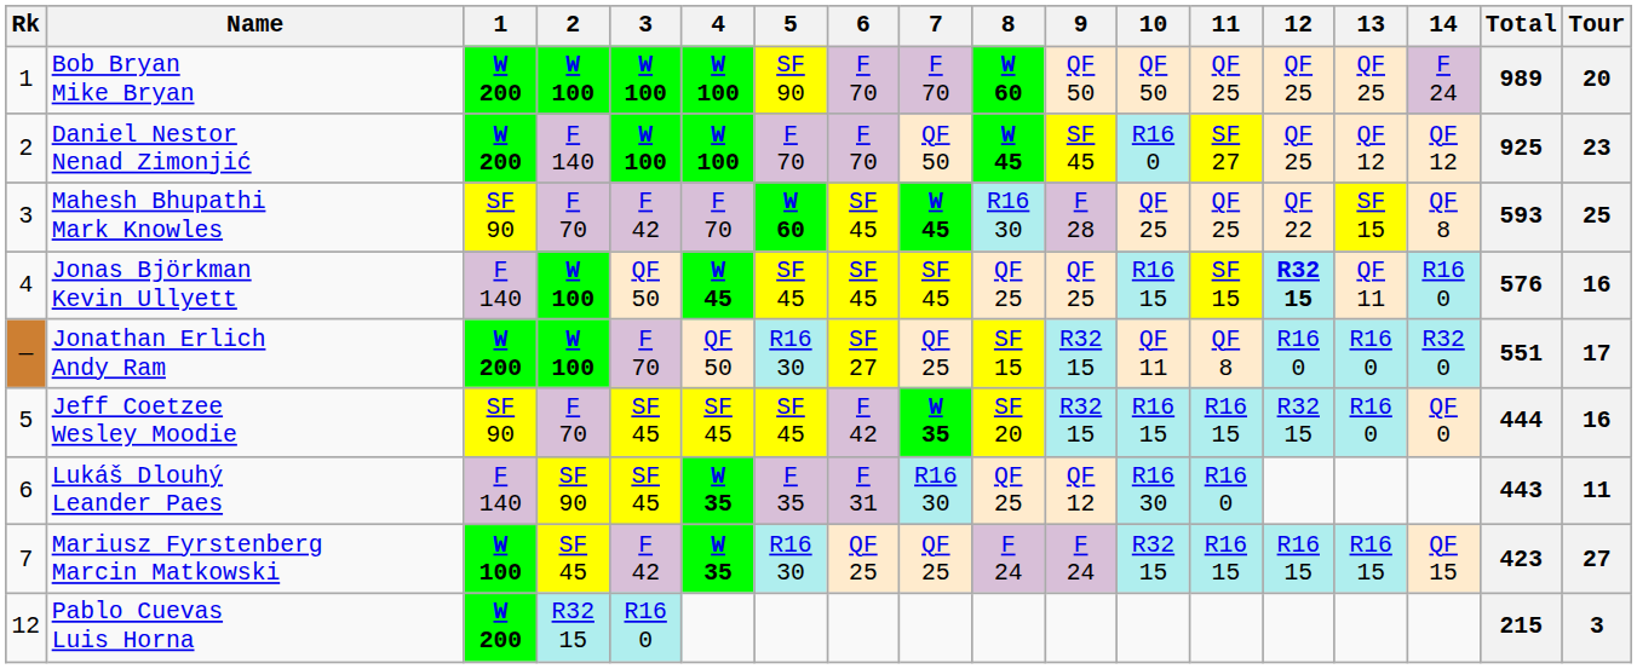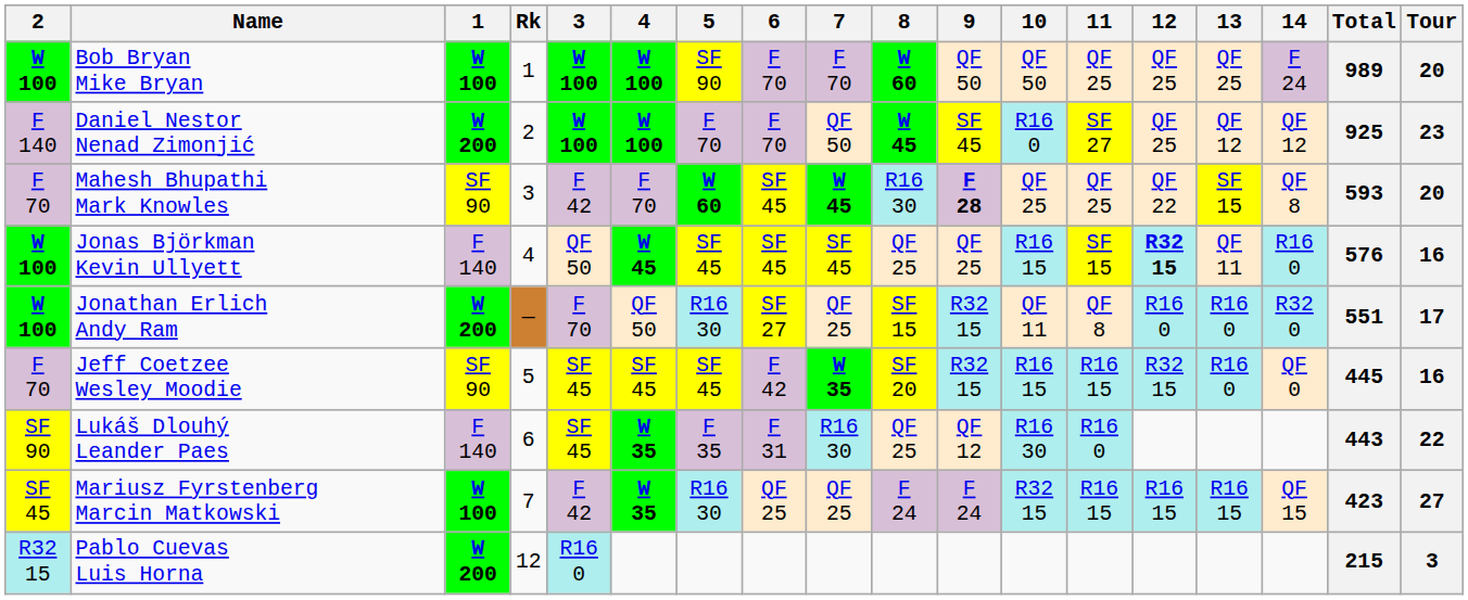 <table class="wikitable" style=font-size:90%;text-align:center>
 <tr>
-<th>Rk</th>
+<th width=30>2</th>
 <th width="200">Name</th>
 <th width=30>1</th>
-<th width=30>2</th>
+<th>Rk</th>
 <th width=30>3</th>
 <th width=30>4</th>
 <th width=30>5</th>
 <th width=30>6</th>
 <th width=30>7</th>
 <th width=30>8</th>
 <th width=30>9</th>
 <th width=30>10</th>
 <th width=30>11</th>
 <th width=30>12</th>
 <th width=30>13</th>
 <th width=30>14</th>
 <th>Total</th>
 <th>Tour</th>
 </tr>
 <tr align="center">
+<td bgcolor=lime><strong><a href='#'>W</a></strong> <br><strong>100</strong></td>
+<td align="left"> <a href='#'>Bob Bryan</a><br>  <a href='#'>Mike Bryan</a></td>
+<td bgcolor=lime><strong><a href='#'>W</a></strong> <br><strong>100</strong></td>
 <td>1</td>
-<td align="left"> <a href='#'>Bob Bryan</a><br>  <a href='#'>Mike Bryan</a></td>
-<td bgcolor=lime><strong><a href='#'>W</a></strong><br><strong>200</strong></td>
-<td bgcolor=lime><strong><a href='#'>W</a></strong> <br><strong>100</strong></td>
 <td bgcolor=lime><strong><a href='#'>W</a></strong> <br><strong>100</strong></td>
 <td bgcolor=lime><strong><a href='#'>W</a></strong> <br><strong>100</strong></td>
 <td bgcolor=yellow><a href='#'>SF</a> <br>90</td>
 <td bgcolor=thistle><a href='#'>F</a> <br>70</td>
 <td bgcolor=thistle><a href='#'>F</a> <br>70</td>
 <td bgcolor=lime><strong><a href='#'>W</a></strong> <br><strong>60</strong></td>
 <td bgcolor=#ffebcd><a href='#'>QF</a> <br>50</td>
 <td bgcolor=#ffebcd><a href='#'>QF</a> <br>50</td>
 <td bgcolor=#ffebcd><a href='#'>QF</a><br>25</td>
 <td bgcolor=#ffebcd><a href='#'>QF</a> <br>25</td>
 <td bgcolor=#ffebcd><a href='#'>QF</a> <br>25</td>
 <td bgcolor=thistle><a href='#'>F</a> <br>24</td>
 <th>989</th>
 <th>20</th>
 </tr>
 <tr align="center">
-<td>2</td>
+<td bgcolor=thistle><a href='#'>F</a> <br>140</td>
 <td align="left"> <a href='#'>Daniel Nestor</a><br>  <a href='#'>Nenad Zimonjić</a></td>
 <td bgcolor=lime><strong><a href='#'>W</a></strong> <br><strong>200</strong></td>
-<td bgcolor=thistle><a href='#'>F</a> <br>140</td>
+<td>2</td>
 <td bgcolor=lime><strong><a href='#'>W</a></strong><br><strong>100</strong></td>
 <td bgcolor=lime><strong><a href='#'>W</a></strong> <br><strong>100</strong></td>
 <td bgcolor=thistle><a href='#'>F</a> <br>70</td>
 <td bgcolor=thistle><a href='#'>F</a> <br>70</td>
 <td bgcolor=#ffebcd><a href='#'>QF</a> <br>50</td>
 <td bgcolor=lime><strong><a href='#'>W</a></strong><br><strong>45</strong></td>
 <td bgcolor=yellow><a href='#'>SF</a><br>45</td>
 <td bgcolor=#afeeee><a href='#'>R16</a><br>0</td>
 <td bgcolor=yellow><a href='#'>SF</a><br>27</td>
 <td bgcolor=#ffebcd><a href='#'>QF</a><br>25</td>
 <td bgcolor=#ffebcd><a href='#'>QF</a><br>12</td>
 <td bgcolor=#ffebcd><a href='#'>QF</a> <br>12</td>
 <th>925</th>
 <th>23</th>
 </tr>
 <tr align="center">
-<td>3</td>
+<td bgcolor=thistle><a href='#'>F</a> <br>70</td>
 <td align="left"> <a href='#'>Mahesh Bhupathi</a><br>  <a href='#'>Mark Knowles</a></td>
 <td bgcolor=yellow><a href='#'>SF</a> <br>90</td>
-<td bgcolor=thistle><a href='#'>F</a> <br>70</td>
+<td>3</td>
 <td bgcolor=thistle><a href='#'>F</a> <br>42</td>
 <td bgcolor=thistle><a href='#'>F</a><br>70</td>
 <td bgcolor=lime><strong><a href='#'>W</a></strong> <br><strong>60</strong></td>
 <td bgcolor=yellow><a href='#'>SF</a> <br>45</td>
 <td bgcolor=lime><strong><a href='#'>W</a></strong><br><strong>45</strong></td>
 <td bgcolor=#afeeee><a href='#'>R16</a> <br>30</td>
-<td bgcolor=thistle><a href='#'>F</a> <br>28</td>
+<td bgcolor=thistle><strong><a href='#'>F</a> <br>28</strong></td>
 <td bgcolor=#ffebcd><a href='#'>QF</a> <br>25</td>
 <td bgcolor=#ffebcd><a href='#'>QF</a> <br>25</td>
 <td bgcolor=#ffebcd><a href='#'>QF</a> <br>22</td>
 <td bgcolor=yellow><a href='#'>SF</a> <br>15</td>
 <td bgcolor=#ffebcd><a href='#'>QF</a> <br>8</td>
 <th><strong>593</strong></th>
-<th>25</th>
+<th>20</th>
 </tr>
 <tr align="center">
-<td>4</td>
+<td bgcolor=lime><strong><a href='#'>W</a><br>100</strong></td>
 <td align="left"> <a href='#'>Jonas Björkman</a><br>  <a href='#'>Kevin Ullyett</a></td>
 <td bgcolor=thistle><a href='#'>F</a> <br>140</td>
-<td bgcolor=lime><strong><a href='#'>W</a><br>100</strong></td>
+<td>4</td>
 <td bgcolor=#ffebcd><a href='#'>QF</a> <br>50</td>
 <td bgcolor=lime><strong><a href='#'>W</a></strong><br><strong>45</strong></td>
 <td bgcolor=yellow><a href='#'>SF</a> <br>45</td>
 <td bgcolor=yellow><a href='#'>SF</a> <br>45</td>
 <td bgcolor=yellow><a href='#'>SF</a> <br>45</td>
 <td bgcolor=#ffebcd><a href='#'>QF</a> <br>25</td>
 <td bgcolor=#ffebcd><a href='#'>QF</a><br>25</td>
 <td bgcolor=#afeeee><a href='#'>R16</a> <br>15</td>
 <td bgcolor=yellow><a href='#'>SF</a><br>15</td>
 <td bgcolor=#afeeee><strong><a href='#'>R32</a> <br>15</strong></td>
 <td bgcolor=#ffebcd><a href='#'>QF</a><br>11</td>
 <td bgcolor=#afeeee><a href='#'>R16</a> <br>0</td>
 <th><strong>576</strong></th>
 <th>16</th>
 </tr>
 <tr align="center">
-<td bgcolor=#cd7f32>—</td>
+<td bgcolor=lime><strong><a href='#'>W</a></strong> <br><strong>100</strong></td>
 <td align="left"> <a href='#'>Jonathan Erlich</a><br>  <a href='#'>Andy Ram</a></td>
 <td bgcolor=lime><strong><a href='#'>W</a></strong> <br><strong>200</strong></td>
-<td bgcolor=lime><strong><a href='#'>W</a></strong> <br><strong>100</strong></td>
+<td bgcolor=#cd7f32>—</td>
 <td bgcolor=thistle><a href='#'>F</a><br>70</td>
 <td bgcolor=#ffebcd><a href='#'>QF</a> <br>50</td>
 <td bgcolor=#afeeee><a href='#'>R16</a> <br>30</td>
 <td bgcolor=yellow><a href='#'>SF</a> <br>27</td>
 <td bgcolor=#ffebcd><a href='#'>QF</a> <br>25</td>
 <td bgcolor=yellow><a href='#'>SF</a><br>15</td>
 <td bgcolor=#afeeee><a href='#'>R32</a> <br>15</td>
 <td bgcolor=#ffebcd><a href='#'>QF</a> <br>11</td>
 <td bgcolor=#ffebcd><a href='#'>QF</a> <br>8</td>
 <td bgcolor=#afeeee><a href='#'>R16</a><br>0</td>
 <td bgcolor=#afeeee><a href='#'>R16</a><br>0</td>
 <td bgcolor=#afeeee><a href='#'>R32</a><br> 0</td>
 <th><strong>551</strong></th>
 <th>17</th>
 </tr>
 <tr align="center">
-<td>5</td>
+<td bgcolor=thistle><a href='#'>F</a><br>70</td>
 <td align="left"> <a href='#'>Jeff Coetzee</a><br>  <a href='#'>Wesley Moodie</a></td>
 <td bgcolor=yellow><a href='#'>SF</a> <br>90</td>
-<td bgcolor=thistle><a href='#'>F</a><br>70</td>
+<td>5</td>
 <td bgcolor=yellow><a href='#'>SF</a> <br>45</td>
 <td bgcolor=yellow><a href='#'>SF</a> <br>45</td>
 <td bgcolor=yellow><a href='#'>SF</a> <br>45</td>
 <td bgcolor=thistle><a href='#'>F</a> <br>42</td>
 <td bgcolor=lime><strong><a href='#'>W</a></strong> <br><strong>35</strong></td>
 <td bgcolor=yellow><a href='#'>SF</a><br>20</td>
 <td bgcolor=#afeeee><a href='#'>R32</a> <br>15</td>
 <td bgcolor=#afeeee><a href='#'>R16</a> <br>15</td>
 <td bgcolor=#afeeee><a href='#'>R16</a> <br>15</td>
 <td bgcolor=#afeeee><a href='#'>R32</a> <br>15</td>
 <td bgcolor=#afeeee><a href='#'>R16</a><br>0</td>
 <td bgcolor=#ffebcd><a href='#'>QF</a> <br>0</td>
-<th><strong>444</strong></th>
+<th><strong>445</strong></th>
 <th>16</th>
 </tr>
 <tr align="center">
-<td>6</td>
+<td bgcolor=yellow><a href='#'>SF</a><br>90</td>
 <td align="left"> <a href='#'>Lukáš Dlouhý</a><br>  <a href='#'>Leander Paes</a></td>
 <td bgcolor=thistle><a href='#'>F</a> <br>140</td>
-<td bgcolor=yellow><a href='#'>SF</a><br>90</td>
+<td>6</td>
 <td bgcolor=yellow><a href='#'>SF</a><br>45</td>
 <td bgcolor=lime><strong><a href='#'>W</a></strong><br><strong>35</strong></td>
 <td bgcolor=thistle><a href='#'>F</a> <br>35</td>
 <td bgcolor=thistle><a href='#'>F</a><br>31</td>
 <td bgcolor=#afeeee><a href='#'>R16</a> <br>30</td>
 <td bgcolor=#ffebcd><a href='#'>QF</a><br>25</td>
 <td bgcolor=#ffebcd><a href='#'>QF</a><br>12</td>
 <td bgcolor=#afeeee><a href='#'>R16</a> <br>30</td>
 <td bgcolor=#afeeee><a href='#'>R16</a><br>0</td>
 <td></td>
 <td></td>
 <td></td>
 <th><strong>443</strong></th>
-<th>11</th>
+<th>22</th>
 </tr>
 <tr align="center">
-<td>7</td>
+<td bgcolor=yellow><a href='#'>SF</a><br>45</td>
 <td align="left"> <a href='#'>Mariusz Fyrstenberg</a><br>  <a href='#'>Marcin Matkowski</a></td>
 <td bgcolor=lime><strong><a href='#'>W</a></strong> <br><strong>100</strong></td>
-<td bgcolor=yellow><a href='#'>SF</a><br>45</td>
+<td>7</td>
 <td bgcolor=thistle><a href='#'>F</a> <br>42</td>
 <td bgcolor=lime><strong><a href='#'>W</a></strong><br><strong>35</strong></td>
 <td bgcolor=#afeeee><a href='#'>R16</a> <br>30</td>
 <td bgcolor=#ffebcd><a href='#'>QF</a> <br>25</td>
 <td bgcolor=#ffebcd><a href='#'>QF</a><br>25</td>
 <td bgcolor=thistle><a href='#'>F</a> <br>24</td>
 <td bgcolor=thistle><a href='#'>F</a> <br>24</td>
 <td bgcolor=#afeeee><a href='#'>R32</a> <br>15</td>
 <td bgcolor=#afeeee><a href='#'>R16</a> <br>15</td>
 <td bgcolor=#afeeee><a href='#'>R16</a> <br>15</td>
 <td bgcolor=#afeeee><a href='#'>R16</a> <br>15</td>
 <td bgcolor=#ffebcd><a href='#'>QF</a> <br>15</td>
 <th><strong>423</strong></th>
 <th>27</th>
 </tr>
 <tr align="center">
-<td>12</td>
+<td bgcolor=#afeeee><a href='#'>R32</a><br>15</td>
 <td align="left"> <a href='#'>Pablo Cuevas</a><br>  <a href='#'>Luis Horna</a></td>
 <td bgcolor=lime><strong><a href='#'>W</a></strong><br><strong>200</strong></td>
-<td bgcolor=#afeeee><a href='#'>R32</a><br>15</td>
+<td>12</td>
 <td bgcolor=#afeeee><a href='#'>R16</a><br>0</td>
 <td></td>
 <td></td>
 <td></td>
 <td></td>
 <td></td>
 <td></td>
 <td></td>
 <td></td>
 <td></td>
 <td></td>
 <td></td>
 <th><strong>215</strong></th>
 <th>3</th>
 </tr>
 </table>
